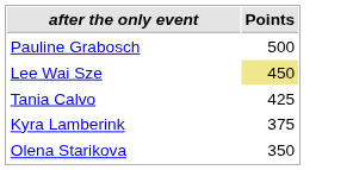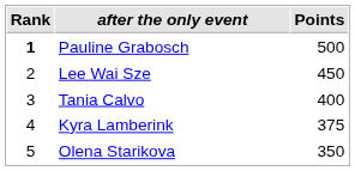 <table cellspacing="1" cellpadding="3" style="border:1px solid #aaa; font-size:90%;">
 <tr style="background:#e4e4e4;">
+<th style="border-bottom:1px solid #aaa; width:10px;">Rank</th>
 <th style="border-bottom:1px solid #aaa; width:200px; white-space:nowrap;"><em>after the only event</em> </th>
 <th style="border-bottom:1px solid #aaa; width:20px;">Points</th>
 </tr>
 <tr>
+<td style="text-align:center;"><strong>1</strong></td>
 <td> <a href='#'>Pauline Grabosch</a></td>
 <td align="right">500</td>
 </tr>
 <tr>
+<td style="text-align:center;">2</td>
 <td>  <a href='#'>Lee Wai Sze</a></td>
-<td align="right" style="background: khaki;">450</td>
+<td align="right">450</td>
 </tr>
 <tr>
+<td style="text-align:center;">3</td>
 <td> <a href='#'>Tania Calvo</a></td>
-<td align="right">425</td>
+<td align="right">400</td>
 </tr>
 <tr>
+<td style="text-align:center;">4</td>
 <td> <a href='#'>Kyra Lamberink</a></td>
 <td align="right">375</td>
 </tr>
 <tr>
+<td style="text-align:center;">5</td>
 <td> <a href='#'>Olena Starikova</a></td>
 <td align="right">350</td>
 </tr>
 </table>
